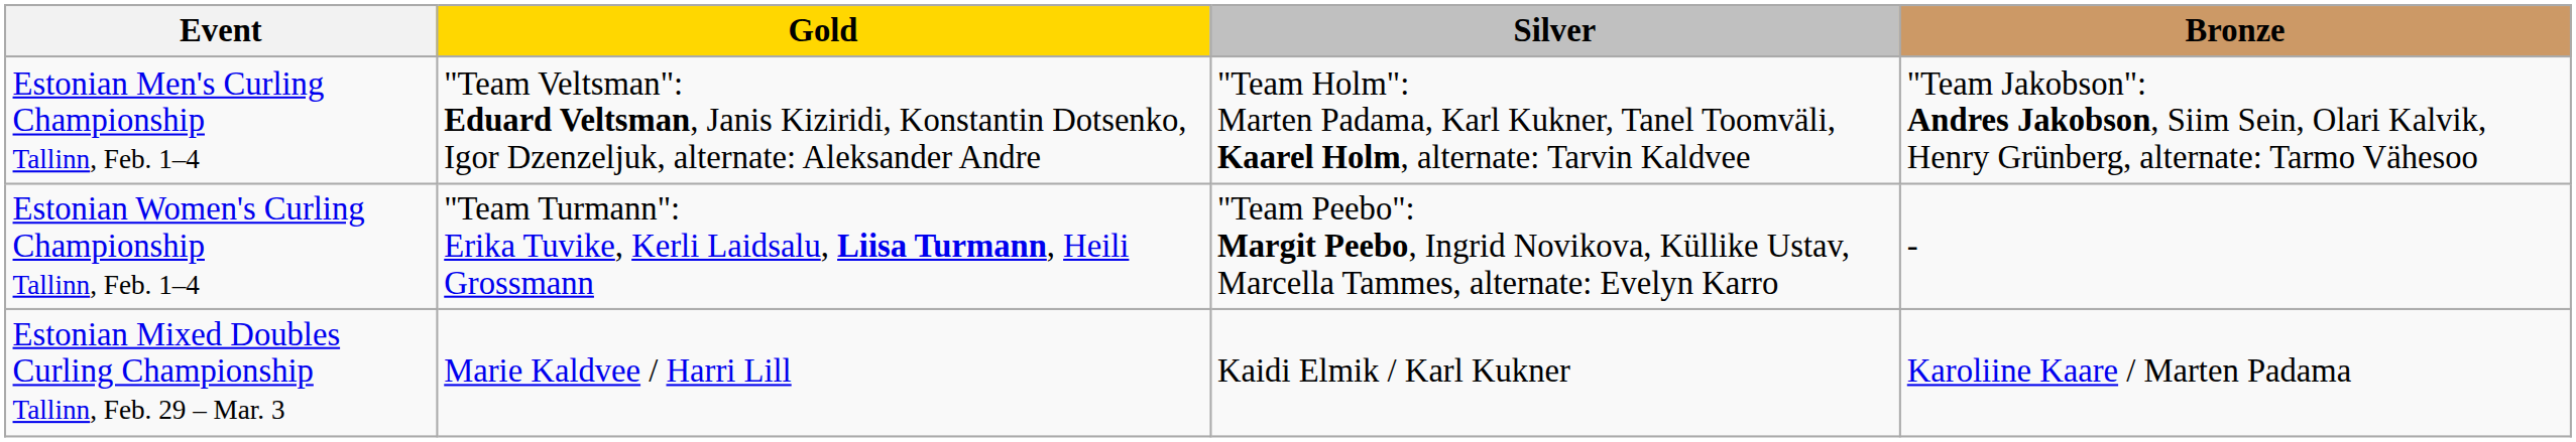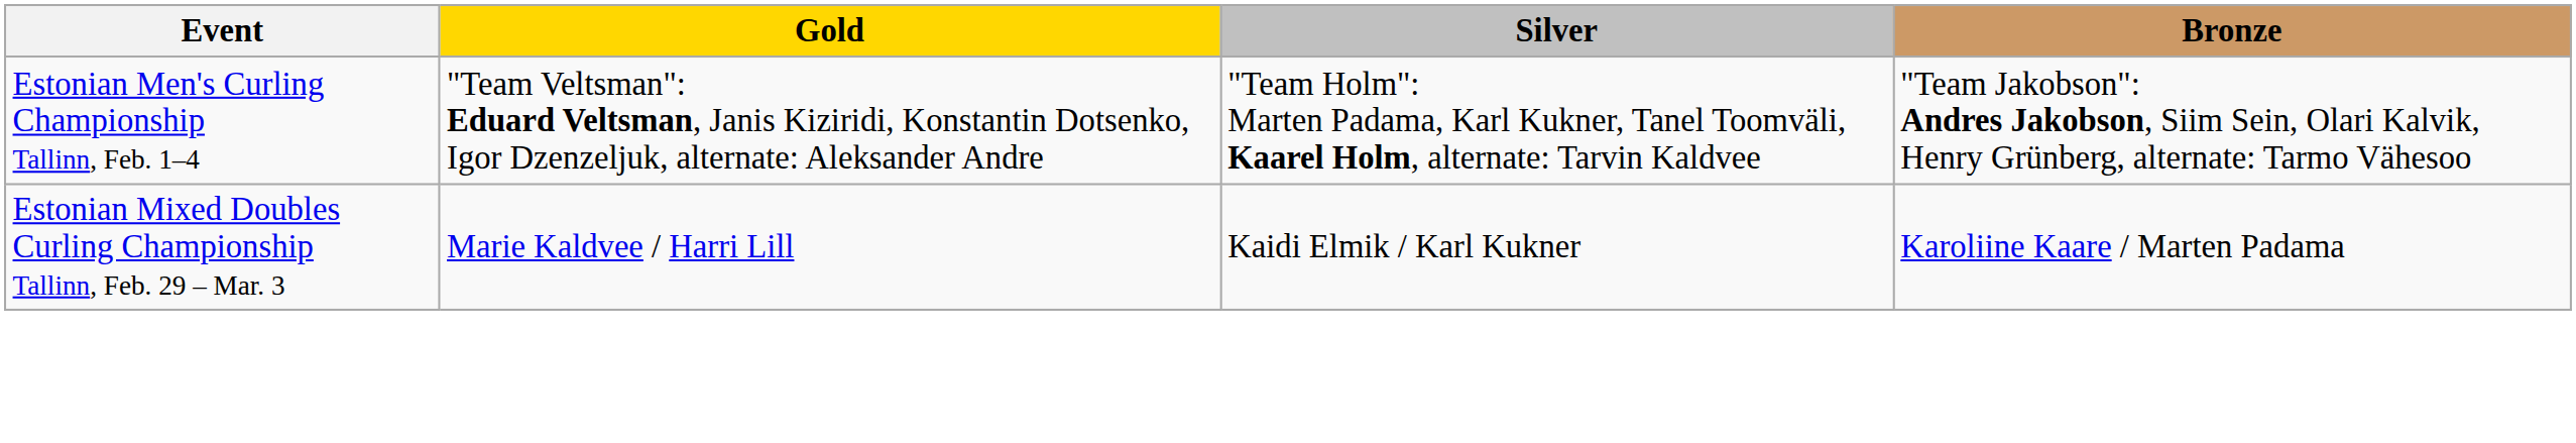 <table class="wikitable">
 <tr>
 <th>Event</th>
 <th style="background:gold">Gold</th>
 <th style="background:silver">Silver</th>
 <th style="background:#cc9966">Bronze</th>
 </tr>
 <tr>
 <td><a href='#'>Estonian Men's Curling Championship</a> <br> <small><a href='#'>Tallinn</a>, Feb. 1–4</small></td>
 <td>"Team Veltsman":<br><strong>Eduard Veltsman</strong>, Janis Kiziridi, Konstantin Dotsenko, Igor Dzenzeljuk, alternate: Aleksander Andre</td>
 <td>"Team Holm":<br>Marten Padama, Karl Kukner, Tanel Toomväli, <strong>Kaarel Holm</strong>, alternate: Tarvin Kaldvee</td>
 <td>"Team Jakobson":<br><strong>Andres Jakobson</strong>, Siim Sein, Olari Kalvik, Henry Grünberg, alternate: Tarmo Vähesoo</td>
 </tr>
 <tr>
-<td><a href='#'>Estonian Women's Curling Championship</a> <br> <small><a href='#'>Tallinn</a>, Feb. 1–4</small></td>
-<td>"Team Turmann":<br><a href='#'>Erika Tuvike</a>, <a href='#'>Kerli Laidsalu</a>, <strong><a href='#'>Liisa Turmann</a></strong>, <a href='#'>Heili Grossmann</a></td>
-<td>"Team Peebo":<br><strong>Margit Peebo</strong>, Ingrid Novikova, Küllike Ustav, Marcella Tammes, alternate: Evelyn Karro</td>
-<td>-</td>
-</tr>
-<tr>
 <td><a href='#'>Estonian Mixed Doubles Curling Championship</a> <br> <small><a href='#'>Tallinn</a>, Feb. 29 – Mar. 3</small></td>
 <td><a href='#'>Marie Kaldvee</a> / <a href='#'>Harri Lill</a></td>
 <td>Kaidi Elmik / Karl Kukner</td>
 <td><a href='#'>Karoliine Kaare</a> / Marten Padama</td>
 </tr>
 </table>
